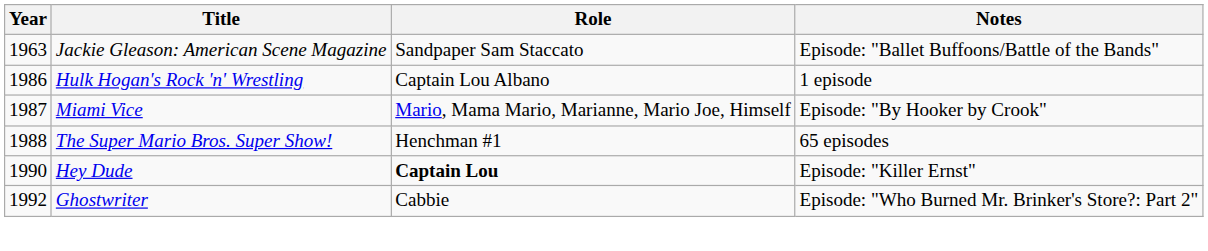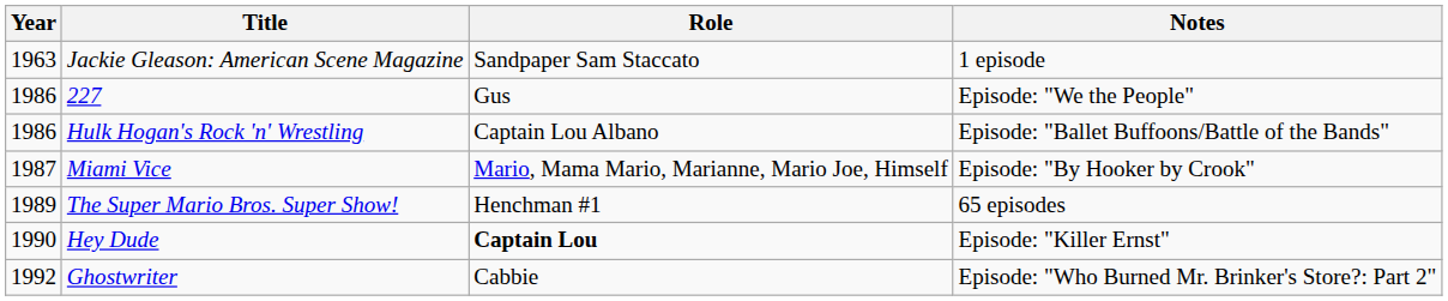 <table class="wikitable sortable">
 <tr>
 <th>Year</th>
 <th>Title</th>
 <th>Role</th>
 <th class="unsortable">Notes</th>
 </tr>
 <tr>
 <td>1963</td>
 <td><em>Jackie Gleason: American Scene Magazine</em></td>
 <td>Sandpaper Sam Staccato</td>
-<td>Episode: "Ballet Buffoons/Battle of the Bands"</td>
+<td>1 episode</td>
+</tr>
+<tr>
+<td>1986</td>
+<td><em><a href='#'>227</a></em></td>
+<td>Gus</td>
+<td>Episode: "We the People"</td>
 </tr>
 <tr>
 <td>1986</td>
 <td><em><a href='#'>Hulk Hogan's Rock 'n' Wrestling</a></em></td>
 <td>Captain Lou Albano</td>
-<td>1 episode</td>
+<td>Episode: "Ballet Buffoons/Battle of the Bands"</td>
 </tr>
 <tr>
 <td>1987</td>
 <td><em><a href='#'>Miami Vice</a></em></td>
 <td><a href='#'>Mario</a>, Mama Mario, Marianne, Mario Joe, Himself</td>
 <td>Episode: "By Hooker by Crook"</td>
 </tr>
 <tr>
-<td>1988</td>
+<td>1989</td>
 <td><em><a href='#'>The Super Mario Bros. Super Show!</a></em></td>
 <td>Henchman #1</td>
 <td>65 episodes</td>
 </tr>
 <tr>
 <td>1990</td>
 <td><em><a href='#'>Hey Dude</a></em></td>
 <td><strong>Captain Lou</strong></td>
 <td>Episode: "Killer Ernst"</td>
 </tr>
 <tr>
 <td>1992</td>
 <td><em><a href='#'>Ghostwriter</a></em></td>
 <td>Cabbie</td>
 <td>Episode: "Who Burned Mr. Brinker's Store?: Part 2"</td>
 </tr>
 </table>
